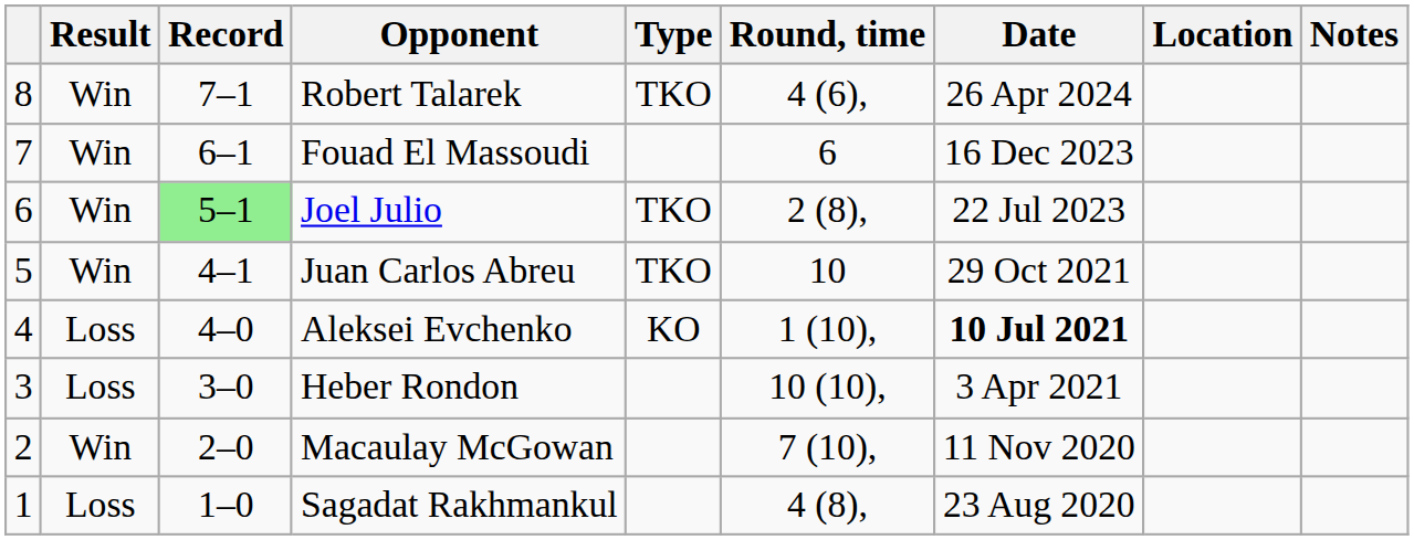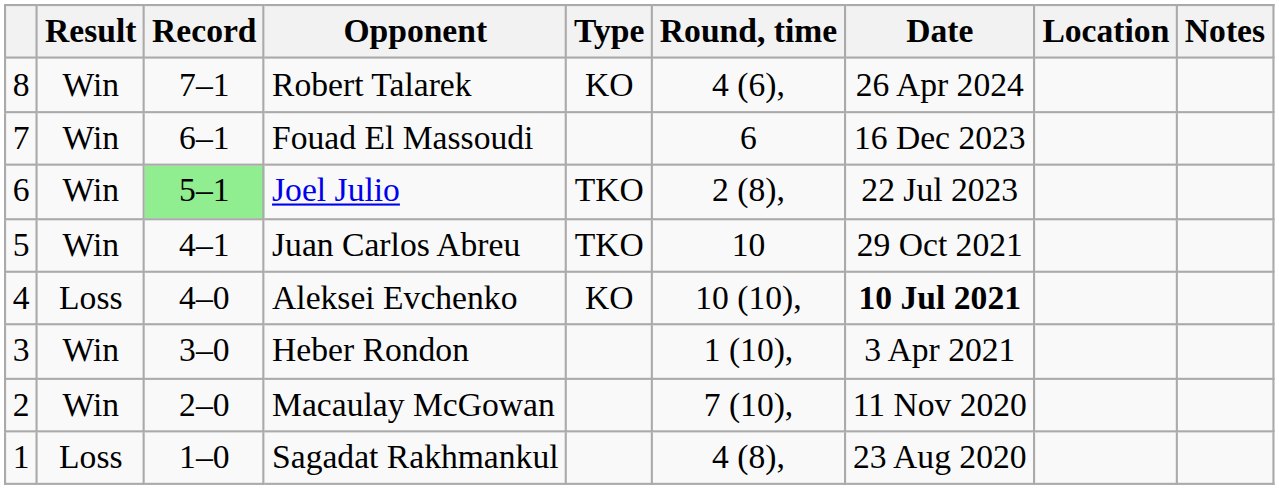 <table class="wikitable" style="text-align:center">
 <tr>
 <th></th>
 <th>Result</th>
 <th>Record</th>
 <th>Opponent</th>
 <th>Type</th>
 <th>Round, time</th>
 <th>Date</th>
 <th>Location</th>
 <th>Notes</th>
 </tr>
 <tr>
 <td>8</td>
 <td>Win</td>
 <td>7–1</td>
 <td style="text-align:left;">Robert Talarek</td>
-<td>TKO</td>
+<td>KO</td>
 <td>4 (6), </td>
 <td>26 Apr 2024</td>
 <td style="text-align:left;"> </td>
 <td></td>
 </tr>
 <tr>
 <td>7</td>
 <td>Win</td>
 <td>6–1</td>
 <td style="text-align:left;">Fouad El Massoudi</td>
 <td></td>
 <td>6</td>
 <td>16 Dec 2023</td>
 <td style="text-align:left;"> </td>
 <td></td>
 </tr>
 <tr>
 <td>6</td>
 <td>Win</td>
 <td style="background: lightgreen;">5–1</td>
 <td style="text-align:left;"><a href='#'>Joel Julio</a></td>
 <td>TKO</td>
 <td>2 (8), </td>
 <td>22 Jul 2023</td>
 <td style="text-align:left;"></td>
 <td></td>
 </tr>
 <tr>
 <td>5</td>
 <td>Win</td>
 <td>4–1</td>
 <td style="text-align:left;">Juan Carlos Abreu</td>
 <td>TKO</td>
 <td>10</td>
 <td>29 Oct 2021</td>
 <td style="text-align:left;"></td>
 <td style="text-align:left;"></td>
 </tr>
 <tr>
 <td>4</td>
 <td>Loss</td>
 <td>4–0</td>
 <td style="text-align:left;">Aleksei Evchenko</td>
 <td>KO</td>
-<td>1 (10), </td>
+<td>10 (10), </td>
 <td><strong>10 Jul 2021</strong></td>
 <td style="text-align:left;"></td>
 <td></td>
 </tr>
 <tr>
 <td>3</td>
-<td>Loss</td>
+<td>Win</td>
 <td>3–0</td>
 <td style="text-align:left;">Heber Rondon</td>
 <td></td>
-<td>10 (10), </td>
+<td>1 (10), </td>
 <td>3 Apr 2021</td>
 <td style="text-align:left;"></td>
 <td style="text-align:left;"></td>
 </tr>
 <tr>
 <td>2</td>
 <td>Win</td>
 <td>2–0</td>
 <td style="text-align:left;">Macaulay McGowan</td>
 <td></td>
 <td>7 (10), </td>
 <td>11 Nov 2020</td>
 <td style="text-align:left;"></td>
 <td style="text-align:left;"></td>
 </tr>
 <tr>
 <td>1</td>
 <td>Loss</td>
 <td>1–0</td>
 <td style="text-align:left;">Sagadat Rakhmankul</td>
 <td></td>
 <td>4 (8), </td>
 <td>23 Aug 2020</td>
 <td style="text-align:left;"></td>
 <td></td>
 </tr>
 </table>
